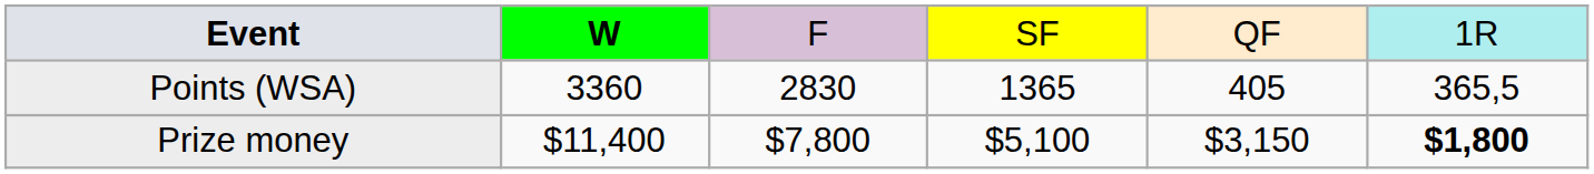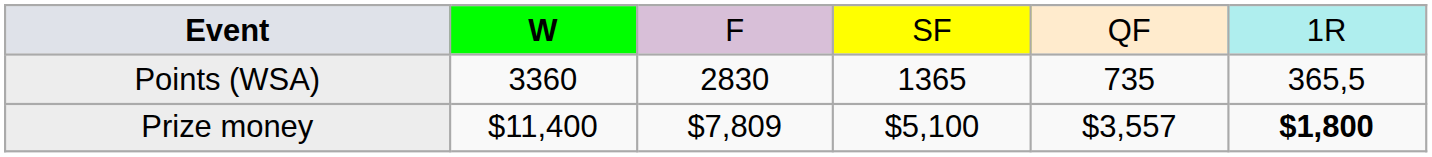 <table class=wikitable style=font-size:90%;text-align:center>
 <tr>
 <td style="width:200px; background:#dfe2e9;"><strong>Event</strong></td>
 <td style="width:80px; background:lime;"><strong>W</strong></td>
 <td style="width:85px; background:thistle;">F</td>
 <td style="width:85px; background:#ff0;">SF</td>
 <td style="width:85px; background:#ffebcd;">QF</td>
 <td style="width:85px; background:#afeeee;">1R</td>
 </tr>
 <tr>
 <td style="background:#ededed;">Points (WSA)</td>
 <td>3360</td>
 <td>2830</td>
 <td>1365</td>
-<td>405</td>
+<td>735</td>
 <td>365,5</td>
 </tr>
 <tr>
 <td style="background:#ededed;">Prize money</td>
 <td>$11,400</td>
-<td>$7,800</td>
+<td>$7,809</td>
 <td>$5,100</td>
-<td>$3,150</td>
+<td>$3,557</td>
 <td><strong>$1,800</strong></td>
 </tr>
 </table>
